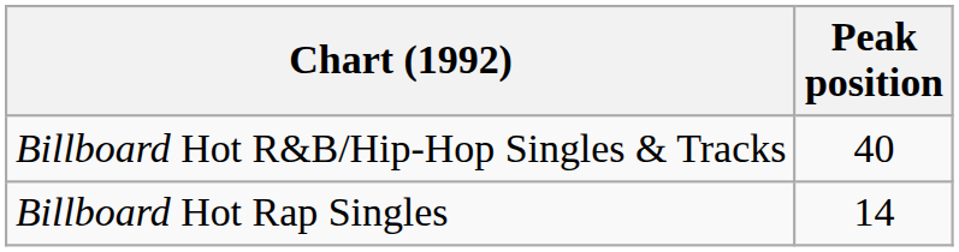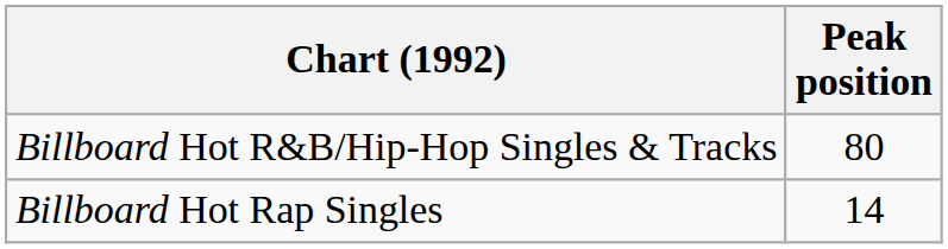 <table class="wikitable">
 <tr>
 <th>Chart (1992)</th>
 <th>Peak<br>position</th>
 </tr>
 <tr>
 <td><em>Billboard</em> Hot R&B/Hip-Hop Singles & Tracks</td>
-<td align="center">40</td>
+<td align="center">80</td>
 </tr>
 <tr>
 <td><em>Billboard</em> Hot Rap Singles</td>
 <td align="center">14</td>
 </tr>
 </table>
